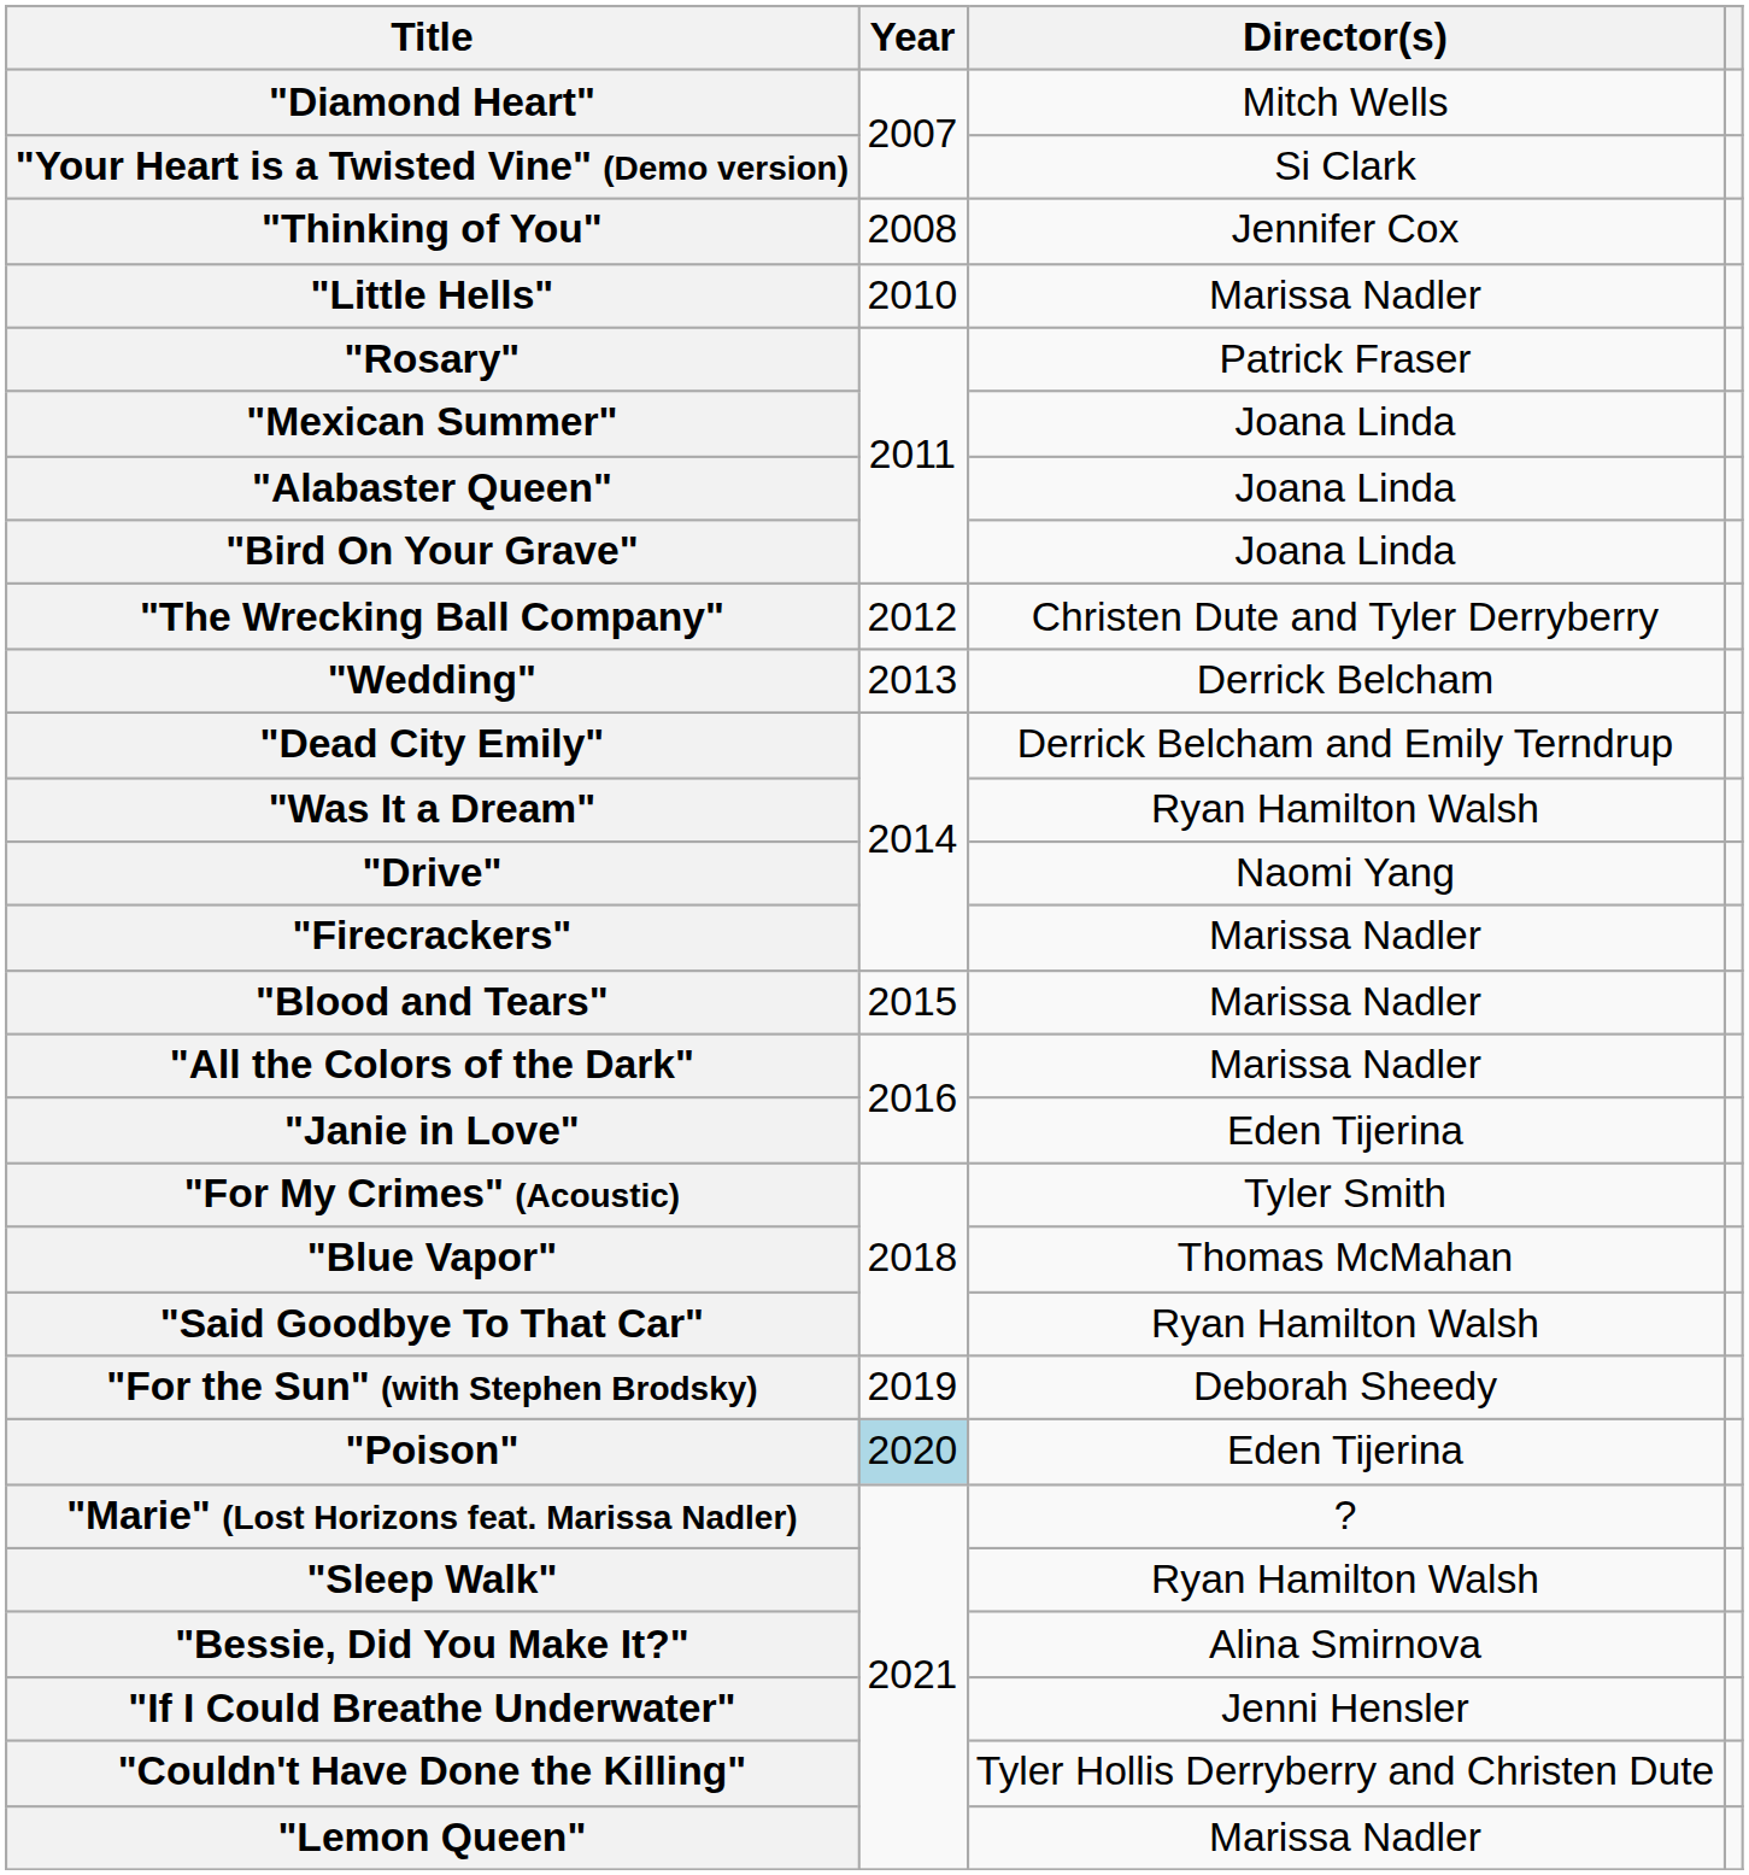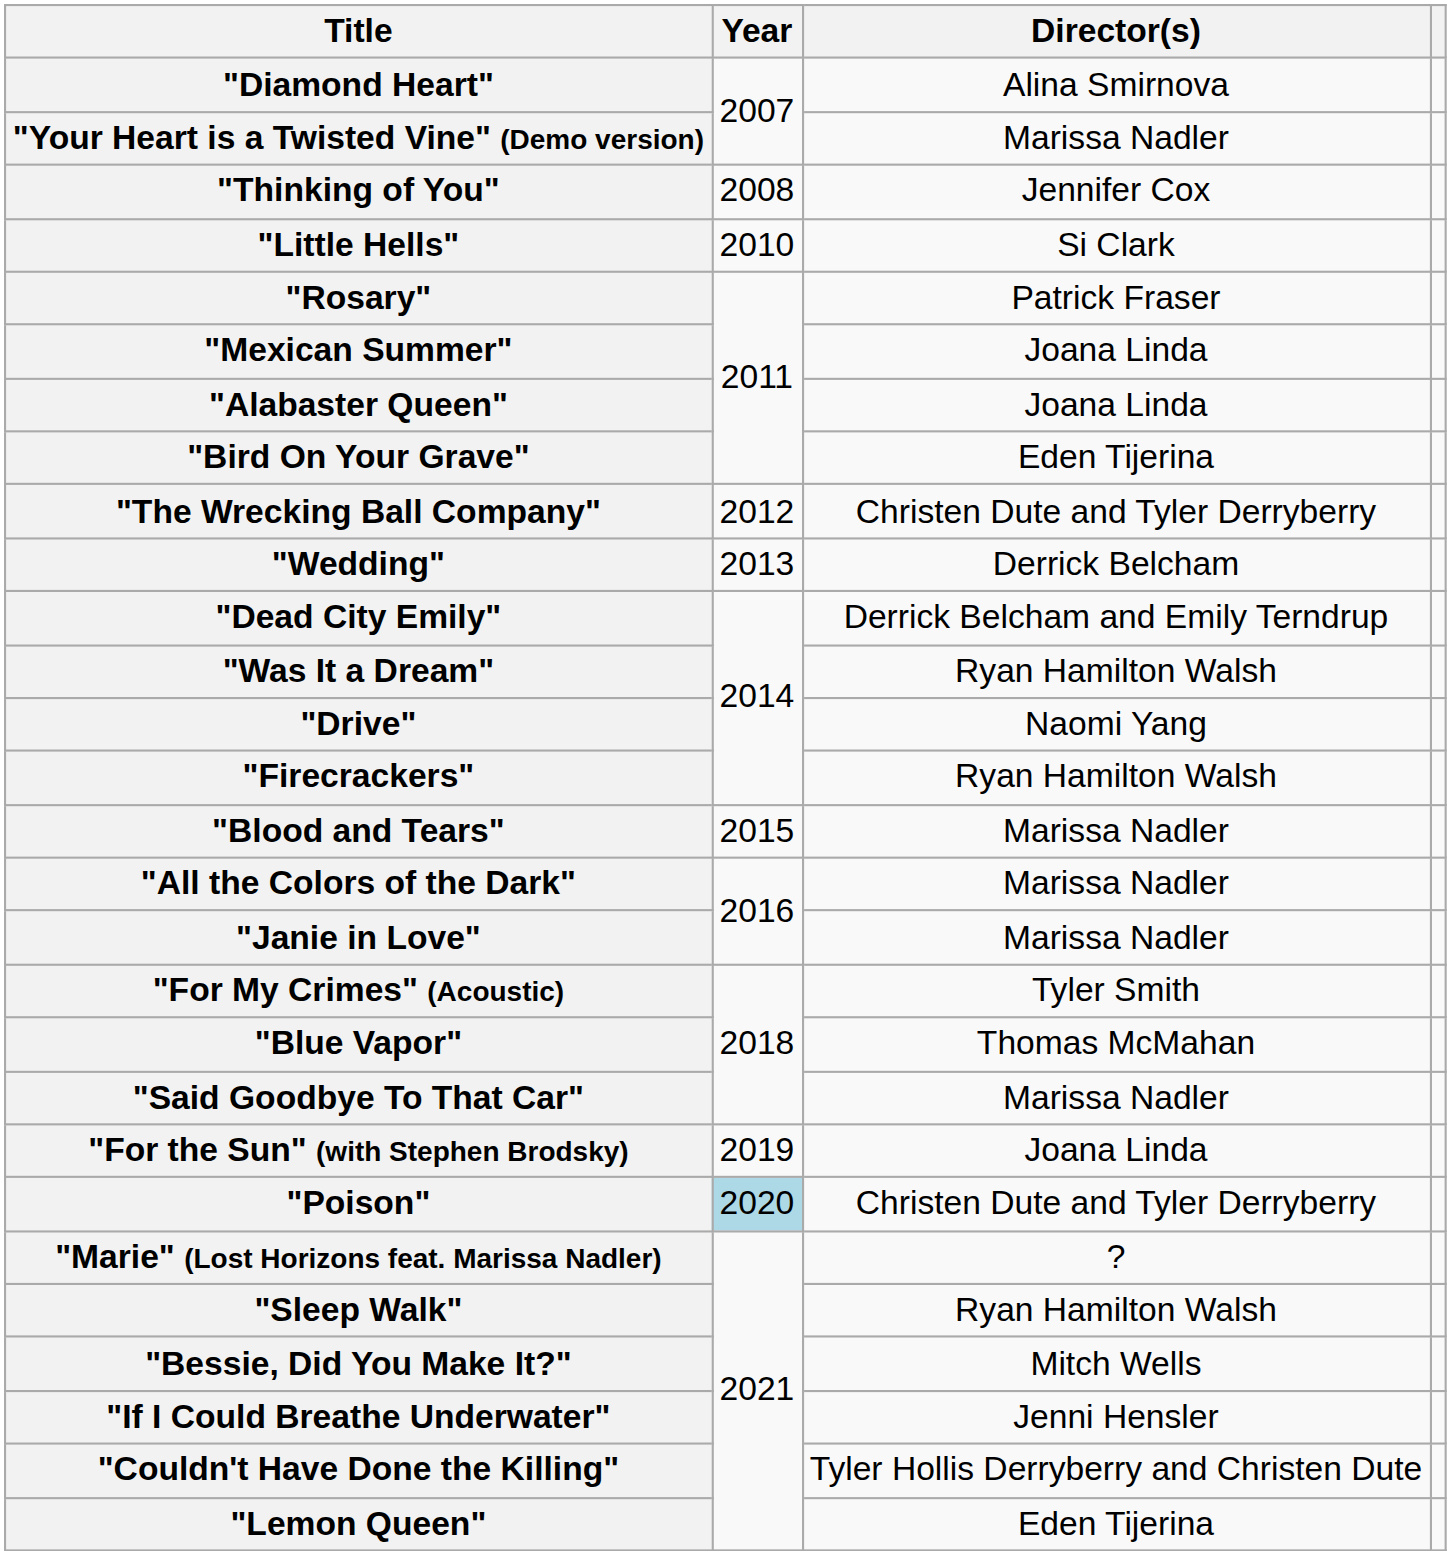 <table class="wikitable plainrowheaders" style="text-align:center;">
 <tr>
 <th scope="col">Title</th>
 <th scope="col">Year</th>
 <th scope="col">Director(s)</th>
 <th scope="col"></th>
 </tr>
 <tr>
 <th scope="row">"Diamond Heart"</th>
 <td rowspan="2">2007</td>
-<td>Mitch Wells</td>
+<td>Alina Smirnova</td>
 <td></td>
 </tr>
 <tr>
 <th scope="row">"Your Heart is a Twisted Vine" <small>(Demo version)</small></th>
-<td>Si Clark</td>
+<td>Marissa Nadler</td>
 <td></td>
 </tr>
 <tr>
 <th scope="row">"Thinking of You"</th>
 <td>2008</td>
 <td>Jennifer Cox</td>
 <td></td>
 </tr>
 <tr>
 <th scope="row">"Little Hells"</th>
 <td>2010</td>
-<td>Marissa Nadler</td>
+<td>Si Clark</td>
 <td></td>
 </tr>
 <tr>
 <th scope="row">"Rosary"</th>
 <td rowspan="4">2011</td>
 <td>Patrick Fraser</td>
 <td></td>
 </tr>
 <tr>
 <th scope="row">"Mexican Summer"</th>
 <td>Joana Linda</td>
 <td></td>
 </tr>
 <tr>
 <th scope="row">"Alabaster Queen"</th>
 <td>Joana Linda</td>
 <td></td>
 </tr>
 <tr>
 <th scope="row">"Bird On Your Grave"</th>
-<td>Joana Linda</td>
+<td>Eden Tijerina</td>
 <td></td>
 </tr>
 <tr>
 <th scope="row">"The Wrecking Ball Company"</th>
 <td>2012</td>
 <td>Christen Dute and Tyler Derryberry</td>
 <td></td>
 </tr>
 <tr>
 <th scope="row">"Wedding"</th>
 <td>2013</td>
 <td>Derrick Belcham</td>
 <td></td>
 </tr>
 <tr>
 <th scope="row">"Dead City Emily"</th>
 <td rowspan="4">2014</td>
 <td>Derrick Belcham and Emily Terndrup</td>
 <td></td>
 </tr>
 <tr>
 <th scope="row">"Was It a Dream"</th>
 <td>Ryan Hamilton Walsh</td>
 <td></td>
 </tr>
 <tr>
 <th scope="row">"Drive"</th>
 <td>Naomi Yang</td>
 <td></td>
 </tr>
 <tr>
 <th scope="row">"Firecrackers"</th>
-<td>Marissa Nadler</td>
+<td>Ryan Hamilton Walsh</td>
 <td></td>
 </tr>
 <tr>
 <th scope="row">"Blood and Tears"</th>
 <td>2015</td>
 <td>Marissa Nadler</td>
 <td></td>
 </tr>
 <tr>
 <th scope="row">"All the Colors of the Dark"</th>
 <td rowspan="2">2016</td>
 <td>Marissa Nadler</td>
 <td></td>
 </tr>
 <tr>
 <th scope="row">"Janie in Love"</th>
-<td>Eden Tijerina</td>
+<td>Marissa Nadler</td>
 <td></td>
 </tr>
 <tr>
 <th scope="row">"For My Crimes" <small>(Acoustic)</small></th>
 <td rowspan="3">2018</td>
 <td>Tyler Smith</td>
 <td></td>
 </tr>
 <tr>
 <th scope="row">"Blue Vapor"</th>
 <td>Thomas McMahan</td>
 <td></td>
 </tr>
 <tr>
 <th scope="row">"Said Goodbye To That Car"</th>
-<td>Ryan Hamilton Walsh</td>
+<td>Marissa Nadler</td>
 <td></td>
 </tr>
 <tr>
 <th scope="row">"For the Sun" <small>(with Stephen Brodsky)</small></th>
 <td>2019</td>
-<td>Deborah Sheedy</td>
+<td>Joana Linda</td>
 <td></td>
 </tr>
 <tr>
 <th scope="row">"Poison"</th>
 <td style="background: lightblue;">2020</td>
-<td>Eden Tijerina</td>
+<td>Christen Dute and Tyler Derryberry</td>
 <td></td>
 </tr>
 <tr>
 <th scope="row">"Marie" <small>(Lost Horizons feat. Marissa Nadler)</small></th>
 <td rowspan="6">2021</td>
 <td>?</td>
 <td></td>
 </tr>
 <tr>
 <th scope="row">"Sleep Walk"</th>
 <td>Ryan Hamilton Walsh</td>
 <td></td>
 </tr>
 <tr>
 <th scope="row">"Bessie, Did You Make It?"</th>
-<td>Alina Smirnova</td>
+<td>Mitch Wells</td>
 <td></td>
 </tr>
 <tr>
 <th scope="row">"If I Could Breathe Underwater"</th>
 <td>Jenni Hensler</td>
 <td></td>
 </tr>
 <tr>
 <th scope="row">"Couldn't Have Done the Killing"</th>
 <td>Tyler Hollis Derryberry and Christen Dute</td>
 <td></td>
 </tr>
 <tr>
 <th scope="row">"Lemon Queen"</th>
-<td>Marissa Nadler</td>
+<td>Eden Tijerina</td>
 <td></td>
 </tr>
 <tr>
 </tr>
 </table>
